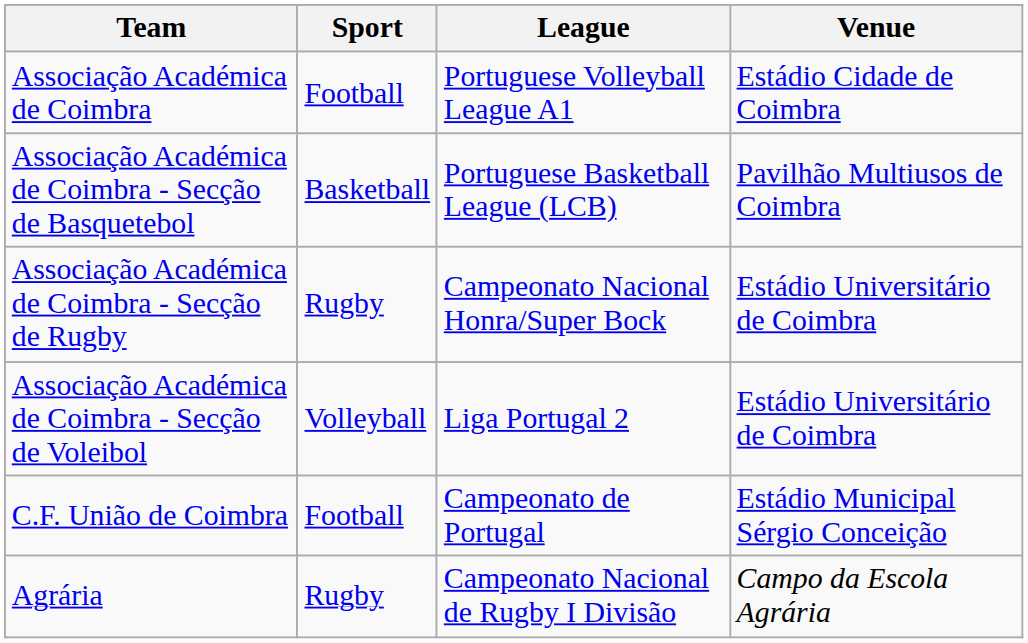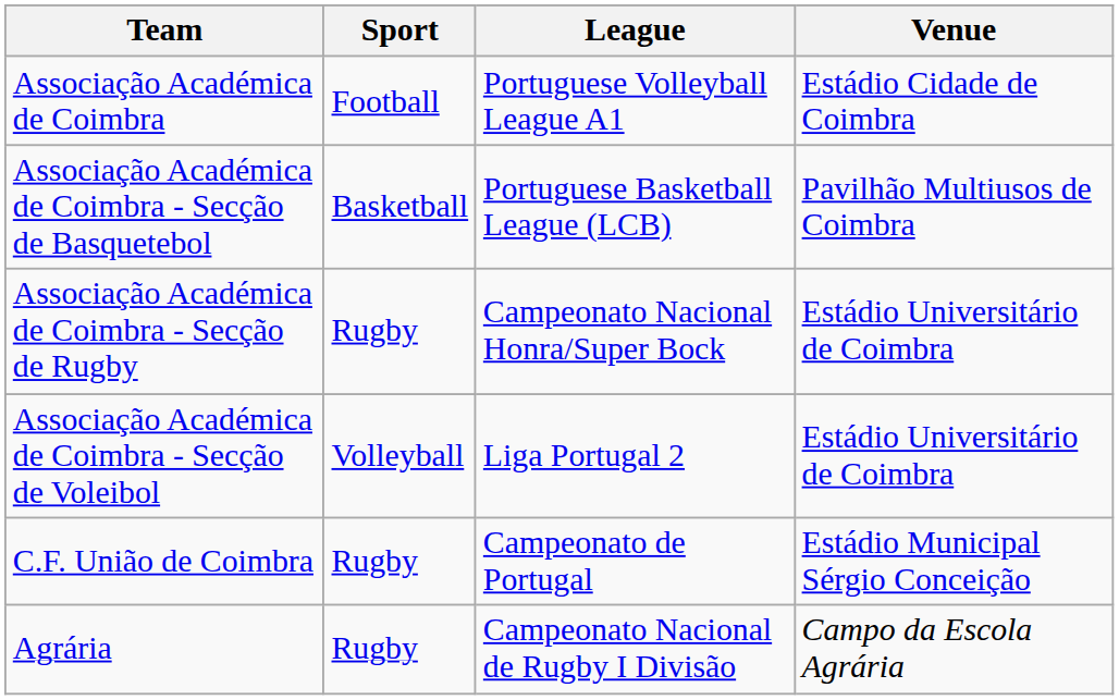 <table class=wikitable>
 <tr>
 <th style="width:150px;"><strong>Team</strong></th>
 <th style="width:60px;"><strong>Sport</strong></th>
 <th style="width:150px;"><strong>League</strong></th>
 <th style="width:150px;"><strong>Venue</strong></th>
 </tr>
 <tr>
 <td><a href='#'>Associação Académica de Coimbra</a></td>
 <td><a href='#'>Football</a></td>
 <td><a href='#'>Portuguese Volleyball League A1</a></td>
 <td><a href='#'>Estádio Cidade de Coimbra</a></td>
 </tr>
 <tr>
 <td><a href='#'>Associação Académica de Coimbra - Secção de Basquetebol</a></td>
 <td><a href='#'>Basketball</a></td>
 <td><a href='#'>Portuguese Basketball League (LCB)</a></td>
 <td><a href='#'>Pavilhão Multiusos de Coimbra</a></td>
 </tr>
 <tr>
 <td><a href='#'>Associação Académica de Coimbra - Secção de Rugby</a></td>
 <td><a href='#'>Rugby</a></td>
 <td><a href='#'>Campeonato Nacional Honra/Super Bock</a></td>
 <td><a href='#'>Estádio Universitário de Coimbra</a></td>
 </tr>
 <tr>
 <td><a href='#'>Associação Académica de Coimbra - Secção de Voleibol</a></td>
 <td><a href='#'>Volleyball</a></td>
 <td><a href='#'>Liga Portugal 2</a></td>
 <td><a href='#'>Estádio Universitário de Coimbra</a></td>
 </tr>
 <tr>
 <td><a href='#'>C.F. União de Coimbra</a></td>
-<td><a href='#'>Football</a></td>
+<td><a href='#'>Rugby</a></td>
 <td><a href='#'>Campeonato de Portugal</a></td>
 <td><a href='#'>Estádio Municipal Sérgio Conceição</a></td>
 </tr>
 <tr>
 <td><a href='#'>Agrária</a></td>
 <td><a href='#'>Rugby</a></td>
 <td><a href='#'>Campeonato Nacional de Rugby I Divisão</a></td>
 <td><em>Campo da Escola Agrária</em></td>
 </tr>
 </table>
